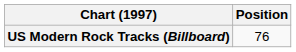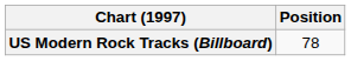 <table class="wikitable plainrowheaders" style="text-align:center">
 <tr>
 <th>Chart (1997)</th>
 <th>Position</th>
 </tr>
 <tr>
 <th scope="row">US Modern Rock Tracks (<em>Billboard</em>)</th>
-<td>76</td>
+<td>78</td>
 </tr>
 </table>
